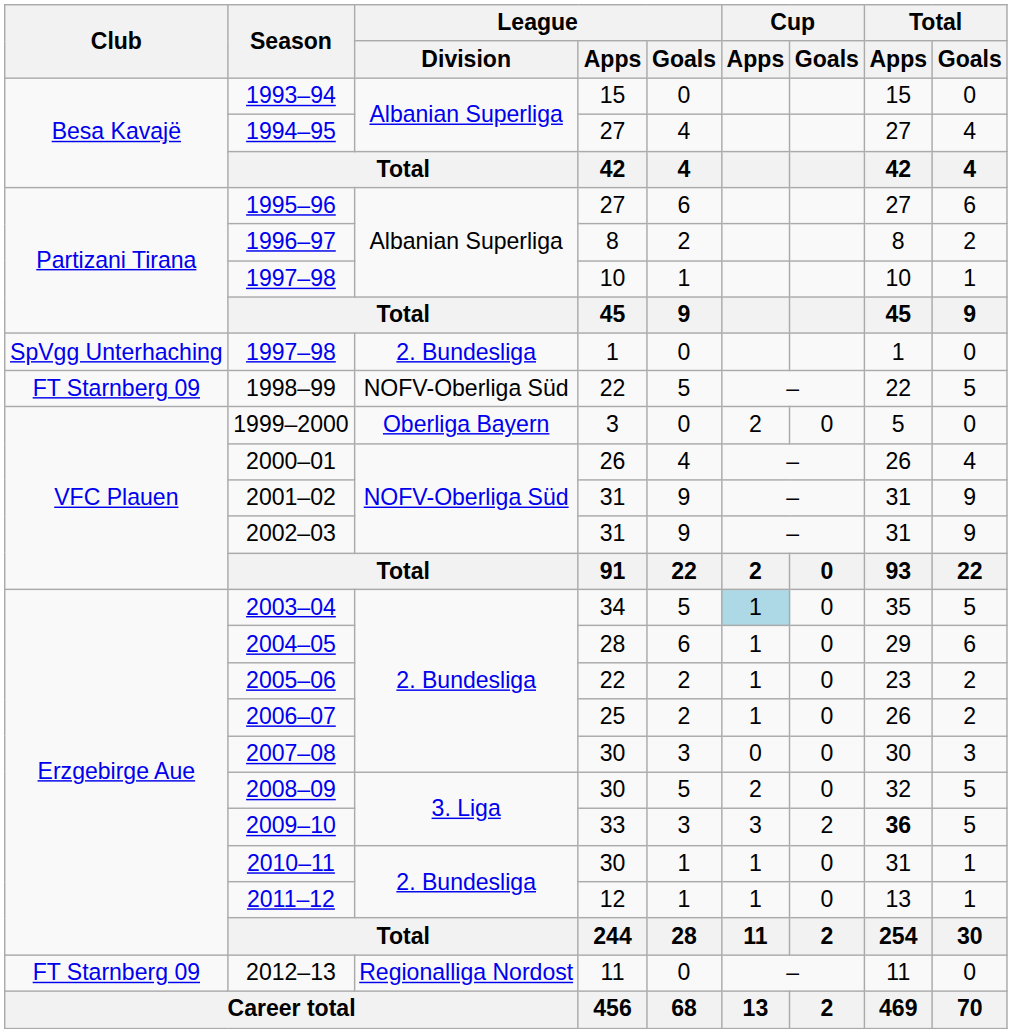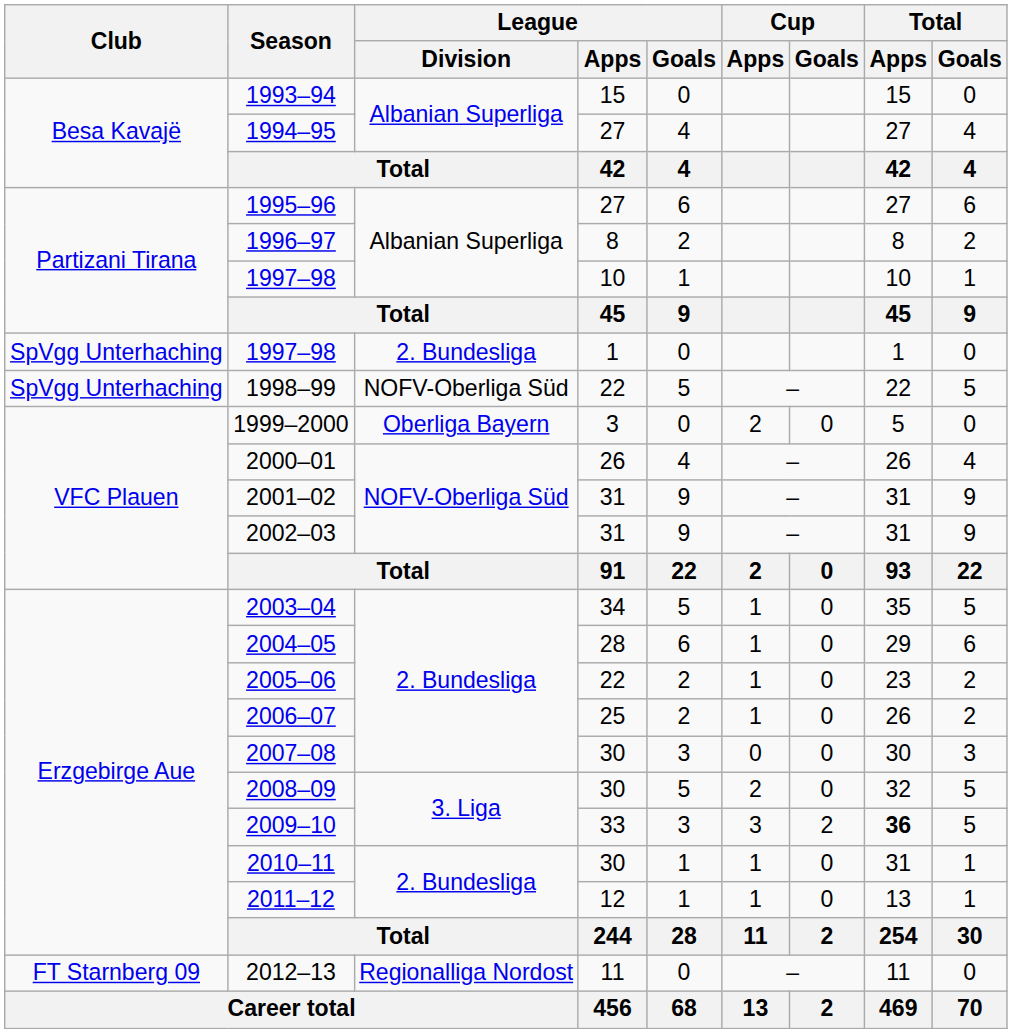 <table class="wikitable" style="text-align:center">
 <tr>
 <th rowspan="2">Club</th>
 <th rowspan="2">Season</th>
 <th colspan="3">League</th>
 <th colspan="2">Cup</th>
 <th colspan="2">Total</th>
 </tr>
 <tr>
 <th>Division</th>
 <th>Apps</th>
 <th>Goals</th>
 <th>Apps</th>
 <th>Goals</th>
 <th>Apps</th>
 <th>Goals</th>
 </tr>
 <tr>
 <td rowspan="3"><a href='#'>Besa Kavajë</a></td>
 <td><a href='#'>1993–94</a></td>
 <td rowspan="2"><a href='#'>Albanian Superliga</a></td>
 <td>15</td>
 <td>0</td>
 <td></td>
 <td></td>
 <td>15</td>
 <td>0</td>
 </tr>
 <tr>
 <td><a href='#'>1994–95</a></td>
 <td>27</td>
 <td>4</td>
 <td></td>
 <td></td>
 <td>27</td>
 <td>4</td>
 </tr>
 <tr>
 <th colspan="2">Total</th>
 <th>42</th>
 <th>4</th>
 <th></th>
 <th></th>
 <th>42</th>
 <th>4</th>
 </tr>
 <tr>
 <td rowspan="4"><a href='#'>Partizani Tirana</a></td>
 <td><a href='#'>1995–96</a></td>
 <td rowspan="3">Albanian Superliga</td>
 <td>27</td>
 <td>6</td>
 <td></td>
 <td></td>
 <td>27</td>
 <td>6</td>
 </tr>
 <tr>
 <td><a href='#'>1996–97</a></td>
 <td>8</td>
 <td>2</td>
 <td></td>
 <td></td>
 <td>8</td>
 <td>2</td>
 </tr>
 <tr>
 <td><a href='#'>1997–98</a></td>
 <td>10</td>
 <td>1</td>
 <td></td>
 <td></td>
 <td>10</td>
 <td>1</td>
 </tr>
 <tr>
 <th colspan="2">Total</th>
 <th>45</th>
 <th>9</th>
 <th></th>
 <th></th>
 <th>45</th>
 <th>9</th>
 </tr>
 <tr>
 <td><a href='#'>SpVgg Unterhaching</a></td>
 <td><a href='#'>1997–98</a></td>
 <td><a href='#'>2. Bundesliga</a></td>
 <td>1</td>
 <td>0</td>
 <td></td>
 <td></td>
 <td>1</td>
 <td>0</td>
 </tr>
 <tr>
-<td><a href='#'>FT Starnberg 09</a></td>
+<td><a href='#'>SpVgg Unterhaching</a></td>
 <td>1998–99</td>
 <td>NOFV-Oberliga Süd</td>
 <td>22</td>
 <td>5</td>
 <td colspan="2">–</td>
 <td>22</td>
 <td>5</td>
 </tr>
 <tr>
 <td rowspan="5"><a href='#'>VFC Plauen</a></td>
 <td>1999–2000</td>
 <td><a href='#'>Oberliga Bayern</a></td>
 <td>3</td>
 <td>0</td>
 <td>2</td>
 <td>0</td>
 <td>5</td>
 <td>0</td>
 </tr>
 <tr>
 <td>2000–01</td>
 <td rowspan="3"><a href='#'>NOFV-Oberliga Süd</a></td>
 <td>26</td>
 <td>4</td>
 <td colspan="2">–</td>
 <td>26</td>
 <td>4</td>
 </tr>
 <tr>
 <td>2001–02</td>
 <td>31</td>
 <td>9</td>
 <td colspan="2">–</td>
 <td>31</td>
 <td>9</td>
 </tr>
 <tr>
 <td>2002–03</td>
 <td>31</td>
 <td>9</td>
 <td colspan="2">–</td>
 <td>31</td>
 <td>9</td>
 </tr>
 <tr>
 <th colspan="2">Total</th>
 <th>91</th>
 <th>22</th>
 <th>2</th>
 <th>0</th>
 <th>93</th>
 <th>22</th>
 </tr>
 <tr>
 <td rowspan="10"><a href='#'>Erzgebirge Aue</a></td>
 <td><a href='#'>2003–04</a></td>
 <td rowspan="5"><a href='#'>2. Bundesliga</a></td>
 <td>34</td>
 <td>5</td>
-<td style="background: lightblue;">1</td>
+<td>1</td>
 <td>0</td>
 <td>35</td>
 <td>5</td>
 </tr>
 <tr>
 <td><a href='#'>2004–05</a></td>
 <td>28</td>
 <td>6</td>
 <td>1</td>
 <td>0</td>
 <td>29</td>
 <td>6</td>
 </tr>
 <tr>
 <td><a href='#'>2005–06</a></td>
 <td>22</td>
 <td>2</td>
 <td>1</td>
 <td>0</td>
 <td>23</td>
 <td>2</td>
 </tr>
 <tr>
 <td><a href='#'>2006–07</a></td>
 <td>25</td>
 <td>2</td>
 <td>1</td>
 <td>0</td>
 <td>26</td>
 <td>2</td>
 </tr>
 <tr>
 <td><a href='#'>2007–08</a></td>
 <td>30</td>
 <td>3</td>
 <td>0</td>
 <td>0</td>
 <td>30</td>
 <td>3</td>
 </tr>
 <tr>
 <td><a href='#'>2008–09</a></td>
 <td rowspan="2"><a href='#'>3. Liga</a></td>
 <td>30</td>
 <td>5</td>
 <td>2</td>
 <td>0</td>
 <td>32</td>
 <td>5</td>
 </tr>
 <tr>
 <td><a href='#'>2009–10</a></td>
 <td>33</td>
 <td>3</td>
 <td>3</td>
 <td>2</td>
 <td><strong>36</strong></td>
 <td>5</td>
 </tr>
 <tr>
 <td><a href='#'>2010–11</a></td>
 <td rowspan="2"><a href='#'>2. Bundesliga</a></td>
 <td>30</td>
 <td>1</td>
 <td>1</td>
 <td>0</td>
 <td>31</td>
 <td>1</td>
 </tr>
 <tr>
 <td><a href='#'>2011–12</a></td>
 <td>12</td>
 <td>1</td>
 <td>1</td>
 <td>0</td>
 <td>13</td>
 <td>1</td>
 </tr>
 <tr>
 <th colspan="2">Total</th>
 <th>244</th>
 <th>28</th>
 <th>11</th>
 <th>2</th>
 <th>254</th>
 <th>30</th>
 </tr>
 <tr>
 <td><a href='#'>FT Starnberg 09</a></td>
 <td>2012–13</td>
 <td><a href='#'>Regionalliga Nordost</a></td>
 <td>11</td>
 <td>0</td>
 <td colspan="2">–</td>
 <td>11</td>
 <td>0</td>
 </tr>
 <tr>
 <th colspan="3">Career total</th>
 <th>456</th>
 <th>68</th>
 <th>13</th>
 <th>2</th>
 <th>469</th>
 <th>70</th>
 </tr>
 </table>
